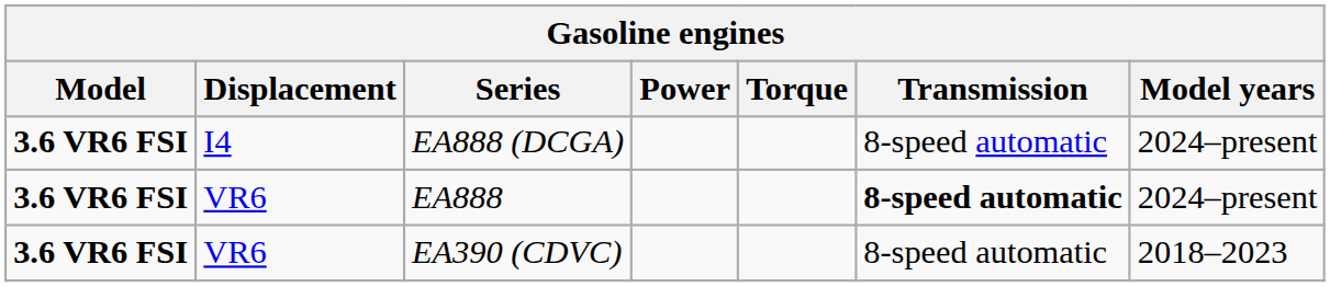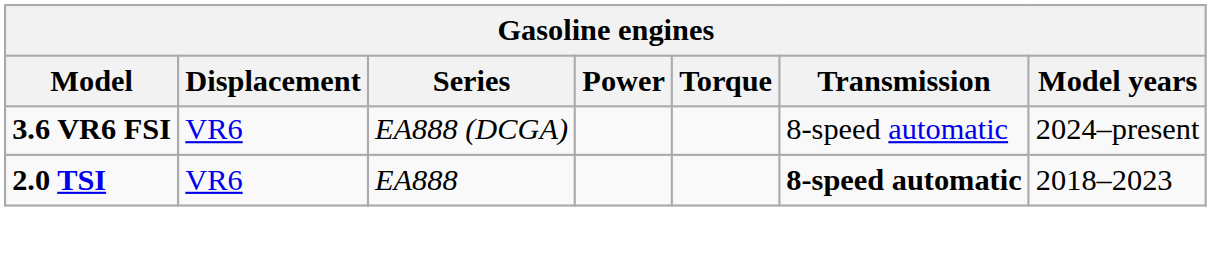 <table class="wikitable" style="text-align:left; font-size:90%;">
 <tr>
 <th colspan="7">Gasoline engines</th>
 </tr>
 <tr>
 <th>Model</th>
 <th>Displacement</th>
 <th>Series</th>
 <th>Power</th>
 <th>Torque</th>
 <th>Transmission</th>
 <th>Model years</th>
 </tr>
 <tr>
 <td><strong>3.6 VR6 FSI</strong></td>
-<td> <a href='#'>I4</a></td>
+<td> <a href='#'>VR6</a></td>
 <td><em>EA888 (DCGA)</em></td>
 <td></td>
 <td></td>
 <td>8-speed <a href='#'>automatic</a></td>
 <td>2024–present</td>
 </tr>
 <tr>
-<td><strong>3.6 VR6 FSI</strong></td>
+<td><strong>2.0 <a href='#'>TSI</a></strong></td>
 <td> <a href='#'>VR6</a></td>
 <td><em>EA888</em></td>
 <td></td>
 <td></td>
 <td><strong>8-speed automatic</strong></td>
-<td>2024–present</td>
-</tr>
-<tr>
-<td><strong>3.6 VR6 FSI</strong></td>
-<td> <a href='#'>VR6</a></td>
-<td><em>EA390 (CDVC)</em></td>
-<td></td>
-<td></td>
-<td>8-speed automatic</td>
 <td>2018–2023</td>
 </tr>
 </table>
